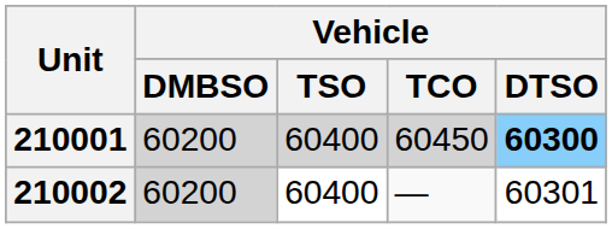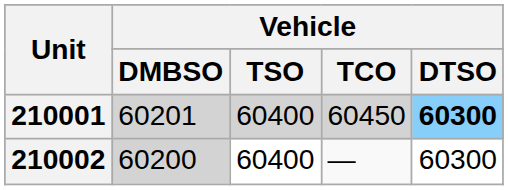 <table class="wikitable">
 <tr>
 <th rowspan=2>Unit</th>
 <th colspan=4>Vehicle</th>
 </tr>
 <tr>
 <th>DMBSO</th>
 <th>TSO</th>
 <th>TCO</th>
 <th>DTSO</th>
 </tr>
 <tr>
 <th>210001</th>
-<td bgcolor=lightgrey>60200</td>
+<td bgcolor=lightgrey>60201</td>
 <td bgcolor=lightgrey>60400</td>
 <td bgcolor=lightgrey>60450</td>
 <td bgcolor=lightskyblue><strong>60300</strong></td>
 </tr>
 <tr>
 <th>210002</th>
 <td bgcolor=lightgrey>60200</td>
 <td bgcolor=white>60400</td>
 <td>—</td>
-<td bgcolor=white>60301</td>
+<td bgcolor=white>60300</td>
 </tr>
 </table>
